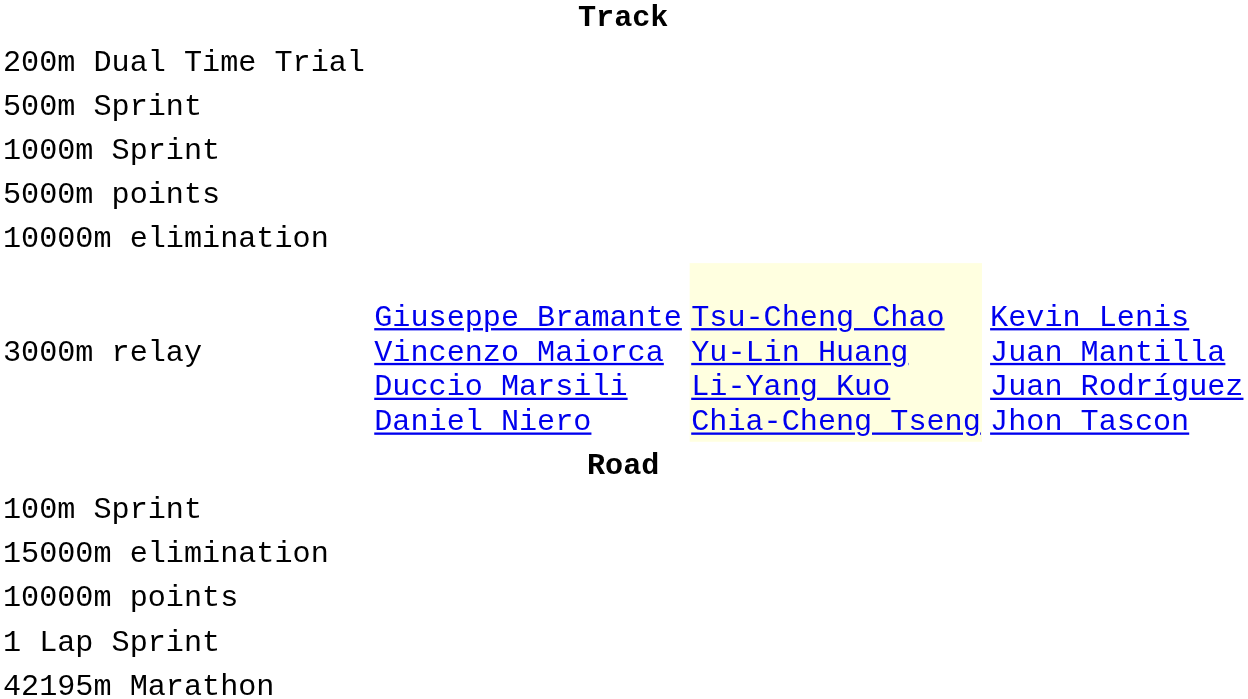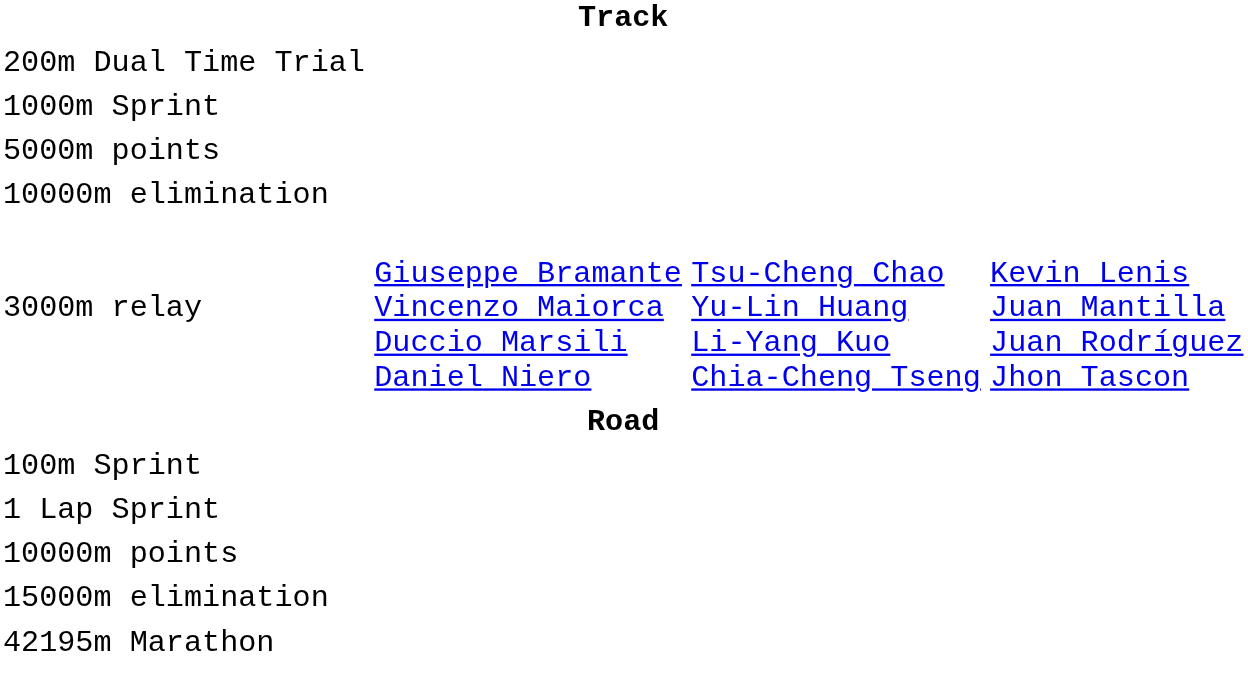 <table>
 <tr>
 <th colspan=4>Track</th>
 </tr>
 <tr>
 <td>200m Dual Time Trial</td>
-<td></td>
-<td></td>
-<td></td>
-</tr>
-<tr>
-<td>500m Sprint</td>
 <td></td>
 <td></td>
 <td></td>
 </tr>
 <tr>
 <td>1000m Sprint</td>
 <td></td>
 <td></td>
 <td></td>
 </tr>
 <tr>
 <td>5000m points</td>
 <td></td>
 <td></td>
 <td></td>
 </tr>
 <tr>
 <td>10000m elimination</td>
 <td></td>
 <td></td>
 <td></td>
 </tr>
 <tr>
 <td>3000m relay</td>
 <td><br><a href='#'>Giuseppe Bramante</a><br><a href='#'>Vincenzo Maiorca</a><br><a href='#'>Duccio Marsili</a><br><a href='#'>Daniel Niero</a></td>
-<td style="background: lightyellow;"><br><a href='#'>Tsu-Cheng Chao</a><br><a href='#'>Yu-Lin Huang</a><br><a href='#'>Li-Yang Kuo</a><br><a href='#'>Chia-Cheng Tseng</a></td>
+<td><br><a href='#'>Tsu-Cheng Chao</a><br><a href='#'>Yu-Lin Huang</a><br><a href='#'>Li-Yang Kuo</a><br><a href='#'>Chia-Cheng Tseng</a></td>
 <td><br><a href='#'>Kevin Lenis</a><br><a href='#'>Juan Mantilla</a><br><a href='#'>Juan Rodríguez</a><br><a href='#'>Jhon Tascon</a></td>
 </tr>
 <tr>
 <th colspan=4>Road</th>
 </tr>
 <tr>
 <td>100m Sprint</td>
 <td></td>
 <td></td>
 <td></td>
 </tr>
 <tr>
-<td>15000m elimination</td>
+<td>1 Lap Sprint</td>
 <td></td>
 <td></td>
 <td></td>
 </tr>
 <tr>
 <td>10000m points</td>
 <td></td>
 <td></td>
 <td></td>
 </tr>
 <tr>
-<td>1 Lap Sprint</td>
+<td>15000m elimination</td>
 <td></td>
 <td></td>
 <td></td>
 </tr>
 <tr>
 <td>42195m Marathon</td>
 <td></td>
 <td></td>
 <td></td>
 </tr>
 </table>
